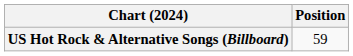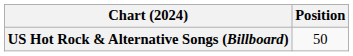 <table class="wikitable plainrowheaders" style="text-align:center">
 <tr>
 <th scope="col">Chart (2024)</th>
 <th scope="col">Position</th>
 </tr>
 <tr>
 <th scope="row">US Hot Rock & Alternative Songs (<em>Billboard</em>)</th>
-<td>59</td>
+<td>50</td>
 </tr>
 </table>
